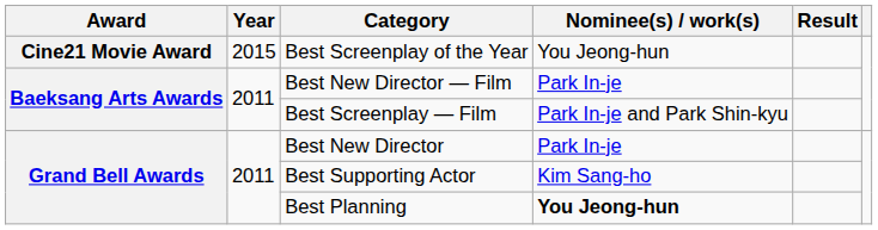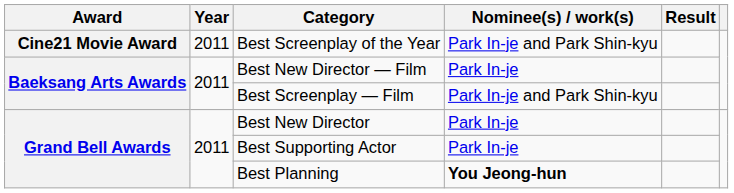 <table class="wikitable plainrowheaders sortable">
 <tr>
 <th scope="col">Award</th>
 <th scope="col">Year</th>
 <th scope="col">Category</th>
 <th scope="col">Nominee(s) / work(s)</th>
 <th scope="col">Result</th>
 <th scope="col" class="unsortable"></th>
 </tr>
 <tr>
 <th scope="row">Cine21 Movie Award</th>
-<td>2015</td>
+<td>2011</td>
 <td>Best Screenplay of the Year</td>
-<td>You Jeong-hun</td>
+<td><a href='#'>Park In-je</a> and Park Shin-kyu</td>
 <td></td>
 <td rowspan="3" style="text-align:center;"></td>
 </tr>
 <tr>
 <th rowspan="2" scope="row"><a href='#'>Baeksang Arts Awards</a></th>
 <td rowspan="2">2011</td>
 <td>Best New Director — Film</td>
 <td><a href='#'>Park In-je</a></td>
 <td></td>
 </tr>
 <tr>
 <td>Best Screenplay — Film</td>
 <td><a href='#'>Park In-je</a> and Park Shin-kyu</td>
 <td></td>
 </tr>
 <tr>
 <th rowspan="3" scope="row"><a href='#'>Grand Bell Awards</a></th>
 <td rowspan="3">2011</td>
 <td>Best New Director</td>
 <td><a href='#'>Park In-je</a></td>
 <td></td>
 <td rowspan="3"></td>
 </tr>
 <tr>
 <td>Best Supporting Actor</td>
-<td><a href='#'>Kim Sang-ho</a></td>
+<td><a href='#'>Park In-je</a></td>
 <td></td>
 </tr>
 <tr>
 <td>Best Planning</td>
 <td><strong>You Jeong-hun</strong></td>
 <td></td>
 </tr>
 </table>
